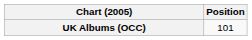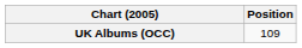 <table class="wikitable sortable plainrowheaders" style="text-align:center">
 <tr>
 <th scope="col" style="width:20em;">Chart (2005)</th>
 <th scope="col">Position</th>
 </tr>
 <tr>
 <th scope="row">UK Albums (OCC)</th>
-<td>101</td>
+<td>109</td>
 </tr>
 </table>
